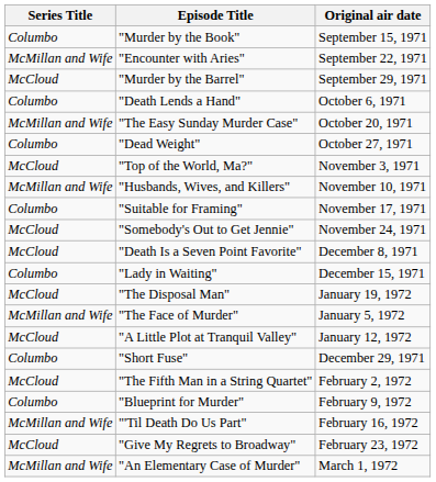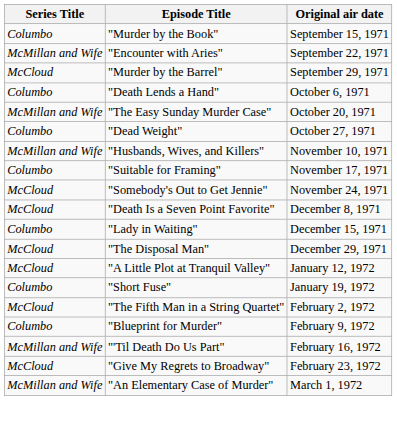 <table class="wikitable">
 <tr>
 <th>Series Title</th>
 <th>Episode Title</th>
 <th>Original air date</th>
 </tr>
 <tr>
 <td><em>Columbo</em></td>
 <td>"Murder by the Book"</td>
 <td>September 15, 1971</td>
 </tr>
 <tr>
 <td><em>McMillan and Wife</em></td>
 <td>"Encounter with Aries"</td>
 <td>September 22, 1971</td>
 </tr>
 <tr>
 <td><em>McCloud</em></td>
 <td>"Murder by the Barrel"</td>
 <td>September 29, 1971</td>
 </tr>
 <tr>
 <td><em>Columbo</em></td>
 <td>"Death Lends a Hand"</td>
 <td>October 6, 1971</td>
 </tr>
 <tr>
 <td><em>McMillan and Wife</em></td>
 <td>"The Easy Sunday Murder Case"</td>
 <td>October 20, 1971</td>
 </tr>
 <tr>
 <td><em>Columbo</em></td>
 <td>"Dead Weight"</td>
 <td>October 27, 1971</td>
 </tr>
 <tr>
-<td><em>McCloud</em></td>
-<td>"Top of the World, Ma?"</td>
-<td>November 3, 1971</td>
-</tr>
-<tr>
 <td><em>McMillan and Wife</em></td>
 <td>"Husbands, Wives, and Killers"</td>
 <td>November 10, 1971</td>
 </tr>
 <tr>
 <td><em>Columbo</em></td>
 <td>"Suitable for Framing"</td>
 <td>November 17, 1971</td>
 </tr>
 <tr>
 <td><em>McCloud</em></td>
 <td>"Somebody's Out to Get Jennie"</td>
 <td>November 24, 1971</td>
 </tr>
 <tr>
 <td><em>McCloud</em></td>
 <td>"Death Is a Seven Point Favorite"</td>
 <td>December 8, 1971</td>
 </tr>
 <tr>
 <td><em>Columbo</em></td>
 <td>"Lady in Waiting"</td>
 <td>December 15, 1971</td>
 </tr>
 <tr>
 <td><em>McCloud</em></td>
 <td>"The Disposal Man"</td>
-<td>January 19, 1972</td>
-</tr>
-<tr>
-<td><em>McMillan and Wife</em></td>
-<td>"The Face of Murder"</td>
-<td>January 5, 1972</td>
+<td>December 29, 1971</td>
 </tr>
 <tr>
 <td><em>McCloud</em></td>
 <td>"A Little Plot at Tranquil Valley"</td>
 <td>January 12, 1972</td>
 </tr>
 <tr>
 <td><em>Columbo</em></td>
 <td>"Short Fuse"</td>
-<td>December 29, 1971</td>
+<td>January 19, 1972</td>
 </tr>
 <tr>
 <td><em>McCloud</em></td>
 <td>"The Fifth Man in a String Quartet"</td>
 <td>February 2, 1972</td>
 </tr>
 <tr>
 <td><em>Columbo</em></td>
 <td>"Blueprint for Murder"</td>
 <td>February 9, 1972</td>
 </tr>
 <tr>
 <td><em>McMillan and Wife</em></td>
 <td>"'Til Death Do Us Part"</td>
 <td>February 16, 1972</td>
 </tr>
 <tr>
 <td><em>McCloud</em></td>
 <td>"Give My Regrets to Broadway"</td>
 <td>February 23, 1972</td>
 </tr>
 <tr>
 <td><em>McMillan and Wife</em></td>
 <td>"An Elementary Case of Murder"</td>
 <td>March 1, 1972</td>
 </tr>
 </table>
